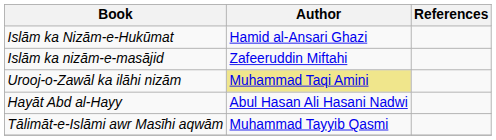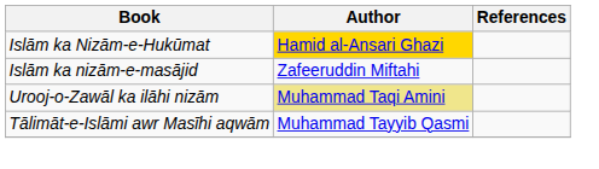 <table class="wikitable sortable">
 <tr>
 <th>Book</th>
 <th>Author</th>
 <th>References</th>
 </tr>
 <tr>
 <td><em>Islām ka Nizām-e-Hukūmat</em></td>
-<td><a href='#'>Hamid al-Ansari Ghazi</a></td>
+<td style="background: gold;"><a href='#'>Hamid al-Ansari Ghazi</a></td>
 <td></td>
 </tr>
 <tr>
 <td><em>Islām ka nizām-e-masājid</em></td>
 <td><a href='#'>Zafeeruddin Miftahi</a></td>
 <td></td>
 </tr>
 <tr>
 <td><em>Urooj-o-Zawāl ka ilāhi nizām</em></td>
 <td style="background: khaki;"><a href='#'>Muhammad Taqi Amini</a></td>
 <td></td>
 </tr>
 <tr>
-<td><em>Hayāt Abd al-Hayy</em></td>
-<td><a href='#'>Abul Hasan Ali Hasani Nadwi</a></td>
-<td></td>
-</tr>
-<tr>
 <td><em>Tālimāt-e-Islāmi awr Masīhi aqwām</em></td>
 <td><a href='#'>Muhammad Tayyib Qasmi</a></td>
 <td></td>
 </tr>
 <tr>
 </tr>
 </table>
